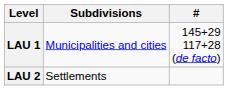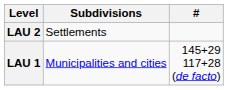 <table class="wikitable">
 <tr>
 <th>Level</th>
 <th>Subdivisions</th>
 <th>#</th>
 </tr>
 <tr>
+<th>LAU 2</th>
+<td>Settlements<br></td>
+<td align="right"></td>
+</tr>
+<tr>
 <th>LAU 1</th>
 <td><a href='#'>Municipalities and cities</a><br></td>
 <td align="right">145+29<br>117+28<br>(<em><a href='#'>de facto</a></em>)</td>
 </tr>
-<tr>
-<th>LAU 2</th>
-<td>Settlements<br></td>
-<td align="right"></td>
-</tr>
 </table>
